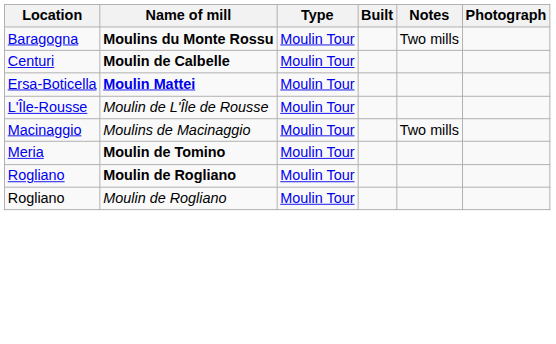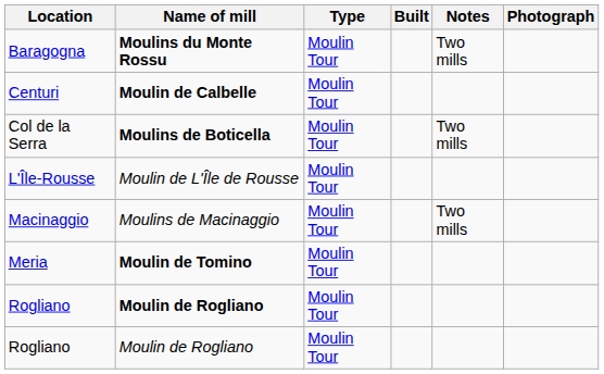 <table class="wikitable">
 <tr>
 <th>Location</th>
 <th>Name of mill</th>
 <th>Type</th>
 <th>Built</th>
 <th>Notes</th>
 <th>Photograph</th>
 </tr>
 <tr>
 <td><a href='#'>Baragogna</a></td>
 <td><strong>Moulins du Monte Rossu</strong></td>
 <td><a href='#'>Moulin Tour</a></td>
 <td></td>
 <td>Two mills<br> </td>
 <td></td>
 </tr>
 <tr>
 <td><a href='#'>Centuri</a></td>
 <td><strong>Moulin de Calbelle</strong></td>
 <td><a href='#'>Moulin Tour</a></td>
 <td></td>
 <td> </td>
 <td></td>
 </tr>
 <tr>
-<td><a href='#'>Ersa-Boticella</a></td>
-<td><strong><a href='#'>Moulin Mattei</a></strong></td>
+<td>Col de la Serra</td>
+<td><strong>Moulins de Boticella</strong></td>
 <td><a href='#'>Moulin Tour</a></td>
 <td></td>
-<td> </td>
+<td>Two mills<br> </td>
 <td></td>
 </tr>
 <tr>
 <td><a href='#'>L'Île-Rousse</a></td>
 <td><em>Moulin de L'Île de Rousse</em></td>
 <td><a href='#'>Moulin Tour</a></td>
 <td></td>
 <td> </td>
 <td></td>
 </tr>
 <tr>
 <td><a href='#'>Macinaggio</a></td>
 <td><em>Moulins de Macinaggio</em></td>
 <td><a href='#'>Moulin Tour</a></td>
 <td></td>
 <td>Two mills<br> </td>
 <td></td>
 </tr>
 <tr>
 <td><a href='#'>Meria</a></td>
 <td><strong>Moulin de Tomino</strong></td>
 <td><a href='#'>Moulin Tour</a></td>
 <td></td>
 <td> </td>
 <td></td>
 </tr>
 <tr>
 <td><a href='#'>Rogliano</a></td>
 <td><strong>Moulin de Rogliano</strong></td>
 <td><a href='#'>Moulin Tour</a></td>
 <td></td>
 <td> </td>
 <td></td>
 </tr>
 <tr>
 <td>Rogliano</td>
 <td><em>Moulin de Rogliano</em></td>
 <td><a href='#'>Moulin Tour</a></td>
 <td></td>
 <td> </td>
 <td></td>
 </tr>
 </table>
